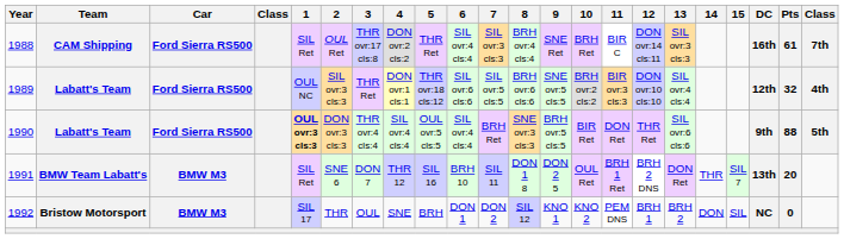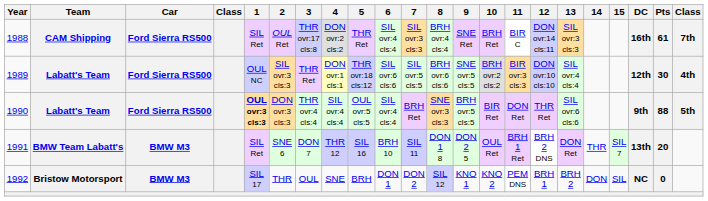 <table class="wikitable" style="text-align:center; font-size:85%">
 <tr>
 <th>Year</th>
 <th>Team</th>
 <th>Car</th>
 <th>Class</th>
 <th>1</th>
 <th>2</th>
 <th>3</th>
 <th>4</th>
 <th>5</th>
 <th>6</th>
 <th>7</th>
 <th>8</th>
 <th>9</th>
 <th>10</th>
 <th>11</th>
 <th>12</th>
 <th>13</th>
 <th>14</th>
 <th>15</th>
 <th>DC</th>
 <th>Pts</th>
 <th>Class</th>
 </tr>
 <tr>
 <td><a href='#'>1988</a></td>
 <th><a href='#'>CAM Shipping</a></th>
 <th><a href='#'>Ford Sierra RS500</a></th>
 <th><span></span></th>
 <td style="background:#EFCFFF;"><a href='#'>SIL</a><br><small>Ret</small></td>
 <td style="background:#EFCFFF;"><em><a href='#'>OUL</a></em><br><small>Ret</small></td>
 <td style="background:#CFCFFF;"><a href='#'>THR</a><br><small>ovr:17<br>cls:8</small></td>
 <td style="background:#DFDFDF;"><a href='#'>DON</a><br><small>ovr:2<br>cls:2</small></td>
 <td style="background:#EFCFFF;"><a href='#'>THR</a><br><small>Ret</small></td>
 <td style="background:#DFFFDF;"><a href='#'>SIL</a><br><small>ovr:4<br>cls:4</small></td>
 <td style="background:#FFDF9F;"><a href='#'>SIL</a><br><small>ovr:3<br>cls:3</small></td>
 <td style="background:#DFFFDF;"><a href='#'>BRH</a><br><small>ovr:4<br>cls:4</small></td>
 <td style="background:#EFCFFF;"><a href='#'>SNE</a><br><small>Ret</small></td>
 <td style="background:#EFCFFF;"><a href='#'>BRH</a><br><small>Ret</small></td>
 <td style="background:#FFFFFF;"><a href='#'>BIR</a><br><small>C</small></td>
 <td style="background:#CFCFFF;"><a href='#'>DON</a><br><small>ovr:14<br>cls:11</small></td>
 <td style="background:#FFDF9F;"><a href='#'>SIL</a><br><small>ovr:3<br>cls:3</small></td>
 <td></td>
 <td></td>
 <th>16th</th>
 <th>61</th>
 <th>7th</th>
 </tr>
 <tr>
 <td><a href='#'>1989</a></td>
 <th><a href='#'>Labatt's Team</a></th>
 <th><a href='#'>Ford Sierra RS500</a></th>
 <th><span></span></th>
 <td style="background:#CFCFFF;"><a href='#'>OUL</a><br><small>NC</small></td>
 <td style="background:#FFDF9F;"><a href='#'>SIL</a><br><small>ovr:3<br>cls:3</small></td>
 <td style="background:#EFCFFF;"><a href='#'>THR</a><br><small>Ret</small></td>
 <td style="background:#FFFFBF;"><a href='#'>DON</a><br><small>ovr:1<br>cls:1</small></td>
 <td style="background:#CFCFFF;"><a href='#'>THR</a><br><small>ovr:18<br>cls:12</small></td>
 <td style="background:#DFFFDF;"><a href='#'>SIL</a><br><small>ovr:6<br>cls:6</small></td>
 <td style="background:#DFFFDF;"><a href='#'>SIL</a><br><small>ovr:5<br>cls:5</small></td>
 <td style="background:#DFFFDF;"><a href='#'>BRH</a><br><small>ovr:6<br>cls:6</small></td>
 <td style="background:#DFFFDF;"><a href='#'>SNE</a><br><small>ovr:5<br>cls:5</small></td>
 <td style="background:#DFDFDF;"><a href='#'>BRH</a><br><small>ovr:2<br>cls:2</small></td>
 <td style="background:#FFDF9F;"><a href='#'>BIR</a><br><small>ovr:3<br>cls:3</small></td>
 <td style="background:#CFCFFF;"><a href='#'>DON</a><br><small>ovr:10<br>cls:10</small></td>
 <td style="background:#DFFFDF;"><a href='#'>SIL</a><br><small>ovr:4<br>cls:4</small></td>
 <td></td>
 <td></td>
 <th>12th</th>
-<th>32</th>
+<th>30</th>
 <th>4th</th>
 </tr>
 <tr>
 <td><a href='#'>1990</a></td>
 <th><a href='#'>Labatt's Team</a></th>
 <th><a href='#'>Ford Sierra RS500</a></th>
 <th><span></span></th>
 <td style="background:#FFDF9F;"><strong><a href='#'>OUL</a><br><small>ovr:3<br>cls:3</small></strong></td>
 <td style="background:#FFDF9F;"><a href='#'>DON</a><br><small>ovr:3<br>cls:3</small></td>
 <td style="background:#DFFFDF;"><a href='#'>THR</a><br><small>ovr:4<br>cls:4</small></td>
 <td style="background:#DFFFDF;"><a href='#'>SIL</a><br><small>ovr:4<br>cls:4</small></td>
 <td style="background:#DFFFDF;"><a href='#'>OUL</a><br><small>ovr:5<br>cls:5</small></td>
 <td style="background:#DFFFDF;"><a href='#'>SIL</a><br><small>ovr:4<br>cls:4</small></td>
 <td style="background:#EFCFFF;"><a href='#'>BRH</a><br><small>Ret</small></td>
 <td style="background:#FFDF9F;"><a href='#'>SNE</a><br><small>ovr:3<br>cls:3</small></td>
 <td style="background:#DFFFDF;"><a href='#'>BRH</a><br><small>ovr:5<br>cls:5</small></td>
 <td style="background:#EFCFFF;"><a href='#'>BIR</a><br><small>Ret</small></td>
 <td style="background:#EFCFFF;"><a href='#'>DON</a><br><small>Ret</small></td>
 <td style="background:#EFCFFF;"><a href='#'>THR</a><br><small>Ret</small></td>
 <td style="background:#DFFFDF;"><a href='#'>SIL</a><br><small>ovr:6<br>cls:6</small></td>
 <td></td>
 <td></td>
 <th>9th</th>
 <th>88</th>
 <th>5th</th>
 </tr>
 <tr>
 <td><a href='#'>1991</a></td>
 <th><a href='#'>BMW Team Labatt's</a></th>
 <th><a href='#'>BMW M3</a></th>
 <th></th>
 <td style="background:#EFCFFF;"><a href='#'>SIL</a><br><small>Ret</small></td>
 <td style="background:#DFFFDF;"><a href='#'>SNE</a><br><small>6</small></td>
 <td style="background:#DFFFDF;"><a href='#'>DON</a><br><small>7</small></td>
 <td style="background:#CFCFFF;"><a href='#'>THR</a><br><small>12</small></td>
 <td style="background:#CFCFFF;"><a href='#'>SIL</a><br><small>16</small></td>
 <td style="background:#DFFFDF;"><a href='#'>BRH</a><br><small>10</small></td>
 <td style="background:#CFCFFF;"><a href='#'>SIL</a><br><small>11</small></td>
 <td style="background:#DFFFDF;"><a href='#'>DON<br>1</a><br><small>8</small></td>
 <td style="background:#DFFFDF;"><a href='#'>DON<br>2</a><br><small>5</small></td>
 <td style="background:#EFCFFF;"><a href='#'>OUL</a><br><small>Ret</small></td>
 <td style="background:#EFCFFF;"><a href='#'>BRH<br>1</a><br><small>Ret</small></td>
 <td style="background:#FFFFFF;"><a href='#'>BRH<br>2</a><br><small>DNS</small></td>
 <td style="background:#EFCFFF;"><a href='#'>DON</a><br><small>Ret</small></td>
 <td><a href='#'>THR</a></td>
 <td style="background:#DFFFDF;"><a href='#'>SIL</a><br><small>7</small></td>
 <th>13th</th>
 <th>20</th>
 <td></td>
 </tr>
 <tr>
 <td><a href='#'>1992</a></td>
 <th>Bristow Motorsport</th>
 <th><a href='#'>BMW M3</a></th>
 <th></th>
 <td style="background:#CFCFFF;"><a href='#'>SIL</a><br><small>17</small></td>
 <td><a href='#'>THR</a></td>
 <td><a href='#'>OUL</a></td>
 <td><a href='#'>SNE</a></td>
 <td><a href='#'>BRH</a></td>
 <td><a href='#'>DON<br>1</a></td>
 <td><a href='#'>DON<br>2</a></td>
 <td style="background:#CFCFFF;"><a href='#'>SIL</a><br><small>12</small></td>
 <td><a href='#'>KNO<br>1</a></td>
 <td><a href='#'>KNO<br>2</a></td>
 <td style="background:#FFFFFF;"><a href='#'>PEM</a><br><small>DNS</small></td>
 <td><a href='#'>BRH<br>1</a></td>
 <td><a href='#'>BRH<br>2</a></td>
 <td><a href='#'>DON</a></td>
 <td><a href='#'>SIL</a></td>
 <th>NC</th>
 <th>0</th>
 <td></td>
 </tr>
 <tr>
 <th colspan="22"></th>
 </tr>
 </table>
